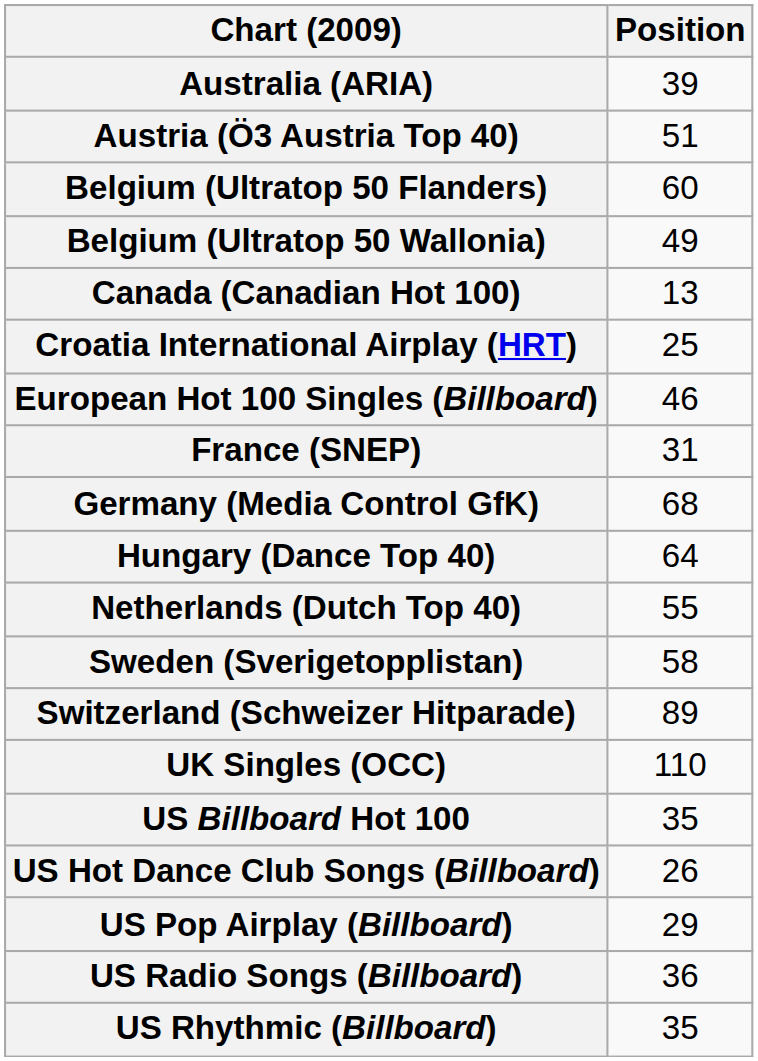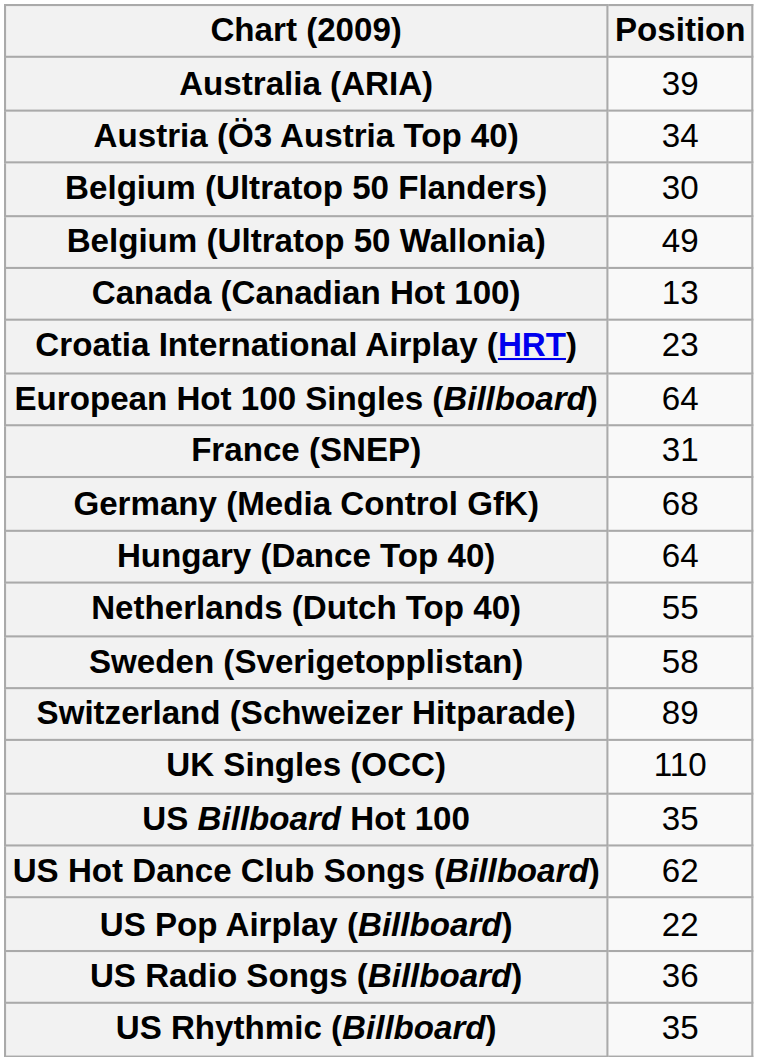 <table class="wikitable sortable plainrowheaders" style="text-align:center">
 <tr>
 <th>Chart (2009)</th>
 <th>Position</th>
 </tr>
 <tr>
 <th scope="row">Australia (ARIA)</th>
 <td>39</td>
 </tr>
 <tr>
 <th scope="row">Austria (Ö3 Austria Top 40)</th>
-<td>51</td>
+<td>34</td>
 </tr>
 <tr>
 <th scope="row">Belgium (Ultratop 50 Flanders)</th>
-<td>60</td>
+<td>30</td>
 </tr>
 <tr>
 <th scope="row">Belgium (Ultratop 50 Wallonia)</th>
 <td>49</td>
 </tr>
 <tr>
 <th scope="row">Canada (Canadian Hot 100)</th>
 <td>13</td>
 </tr>
 <tr>
 <th scope="row">Croatia International Airplay (<a href='#'>HRT</a>)</th>
-<td>25</td>
+<td>23</td>
 </tr>
 <tr>
 <th scope="row">European Hot 100 Singles (<em>Billboard</em>)</th>
-<td>46</td>
+<td>64</td>
 </tr>
 <tr>
 <th scope="row">France (SNEP)</th>
 <td>31</td>
 </tr>
 <tr>
 <th scope="row">Germany (Media Control GfK)</th>
 <td>68</td>
 </tr>
 <tr>
 <th scope="row">Hungary (Dance Top 40)</th>
 <td>64</td>
 </tr>
 <tr>
 <th scope="row">Netherlands (Dutch Top 40)</th>
 <td>55</td>
 </tr>
 <tr>
 <th scope="row">Sweden (Sverigetopplistan)</th>
 <td>58</td>
 </tr>
 <tr>
 <th scope="row">Switzerland (Schweizer Hitparade)</th>
 <td>89</td>
 </tr>
 <tr>
 <th scope="row">UK Singles (OCC)</th>
 <td>110</td>
 </tr>
 <tr>
 <th scope="row">US <em>Billboard</em> Hot 100</th>
 <td>35</td>
 </tr>
 <tr>
 <th scope="row">US Hot Dance Club Songs (<em>Billboard</em>)</th>
-<td>26</td>
+<td>62</td>
 </tr>
 <tr>
 <th scope="row">US Pop Airplay (<em>Billboard</em>)</th>
-<td>29</td>
+<td>22</td>
 </tr>
 <tr>
 <th scope="row">US Radio Songs (<em>Billboard</em>)</th>
 <td>36</td>
 </tr>
 <tr>
 <th scope="row">US Rhythmic (<em>Billboard</em>)</th>
 <td>35</td>
 </tr>
 </table>
